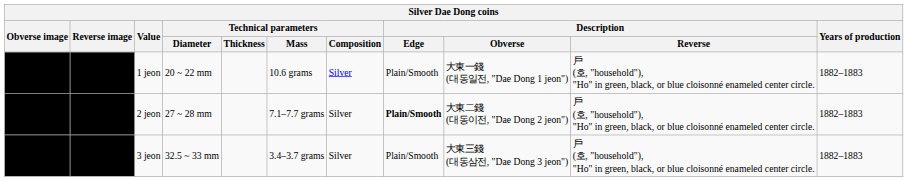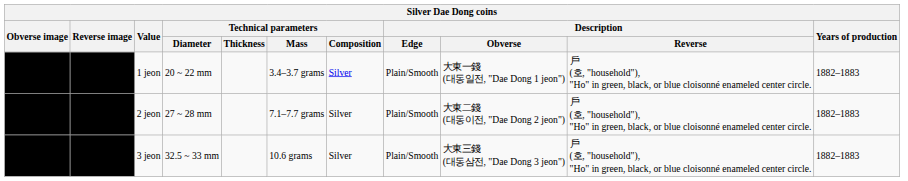 <table class="wikitable" style="font-size: 90%">
 <tr>
 <th colspan="11">Silver Dae Dong coins</th>
 </tr>
 <tr>
 <th rowspan="2">Obverse image</th>
 <th rowspan="2">Reverse image</th>
 <th rowspan="2">Value</th>
 <th colspan="4">Technical parameters</th>
 <th colspan="3">Description</th>
 <th rowspan="2">Years of production</th>
 </tr>
 <tr>
 <th>Diameter</th>
 <th>Thickness</th>
 <th>Mass</th>
 <th>Composition</th>
 <th>Edge</th>
 <th>Obverse</th>
 <th>Reverse</th>
 </tr>
 <tr>
 <td style="text-align:center; background:#000;"></td>
 <td style="text-align:center; background:#000;"></td>
 <td>1 jeon</td>
 <td>20 ~ 22 mm</td>
 <td></td>
-<td>10.6 grams</td>
+<td>3.4–3.7 grams</td>
 <td><a href='#'>Silver</a></td>
 <td>Plain/Smooth</td>
 <td>大東一錢<br>(대동일전, "Dae Dong 1 jeon")</td>
 <td>戶<br>(호, "household"),<br>"Ho" in green, black, or blue cloisonné enameled center circle.</td>
 <td>1882–1883</td>
 </tr>
 <tr>
 <td style="text-align:center; background:#000;"></td>
 <td style="text-align:center; background:#000;"></td>
 <td>2 jeon</td>
 <td>27 ~ 28 mm</td>
 <td></td>
 <td>7.1–7.7 grams</td>
 <td>Silver</td>
-<td><strong>Plain/Smooth</strong></td>
+<td>Plain/Smooth</td>
 <td>大東二錢<br>(대동이전, "Dae Dong 2 jeon")</td>
 <td>戶<br>(호, "household"),<br>"Ho" in green, black, or blue cloisonné enameled center circle.</td>
 <td>1882–1883</td>
 </tr>
 <tr>
 <td style="text-align:center; background:#000;"></td>
 <td style="text-align:center; background:#000;"></td>
 <td>3 jeon</td>
 <td>32.5 ~ 33 mm</td>
 <td></td>
-<td>3.4–3.7 grams</td>
+<td>10.6 grams</td>
 <td>Silver</td>
 <td>Plain/Smooth</td>
 <td>大東三錢<br>(대동삼전, "Dae Dong 3 jeon")</td>
 <td>戶<br>(호, "household"),<br>"Ho" in green, black, or blue cloisonné enameled center circle.</td>
 <td>1882–1883</td>
 </tr>
 </table>
